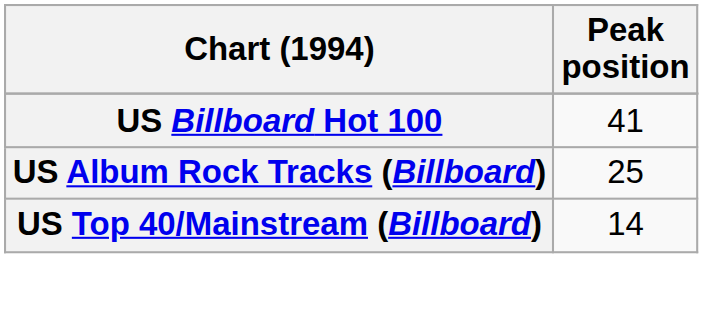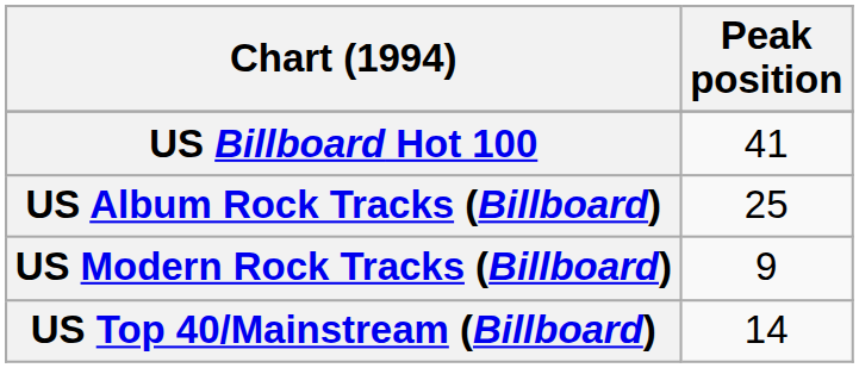 <table class="wikitable sortable plainrowheaders" style="text-align:center">
 <tr>
 <th>Chart (1994)</th>
 <th>Peak<br>position</th>
 </tr>
 <tr>
 </tr>
 <tr>
 <th scope="row">US <a href='#'><em>Billboard</em> Hot 100</a></th>
 <td>41</td>
 </tr>
 <tr>
 <th scope="row">US <a href='#'>Album Rock Tracks</a> (<em><a href='#'>Billboard</a></em>)</th>
 <td>25</td>
 </tr>
 <tr>
+<th scope="row">US <a href='#'>Modern Rock Tracks</a> (<em><a href='#'>Billboard</a></em>)</th>
+<td>9</td>
+</tr>
+<tr>
 <th scope="row">US <a href='#'>Top 40/Mainstream</a> (<em><a href='#'>Billboard</a></em>)</th>
 <td>14</td>
 </tr>
 </table>
